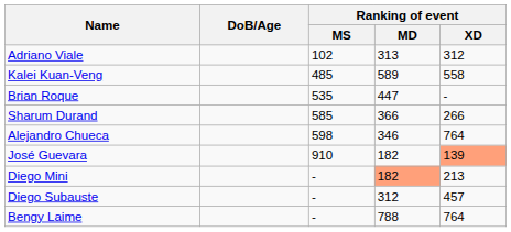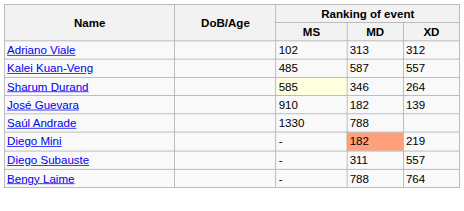 <table class="wikitable" style="width:600px; font-size:95%;">
 <tr>
 <th rowspan="2" align="left">Name</th>
 <th rowspan="2" align="left">DoB/Age</th>
 <th colspan="3" align="center">Ranking of event</th>
 </tr>
 <tr>
 <th align="center">MS</th>
 <th>MD</th>
 <th align="center">XD</th>
 </tr>
 <tr>
 <td><a href='#'>Adriano Viale</a></td>
 <td></td>
 <td>102</td>
 <td>313</td>
 <td>312</td>
 </tr>
 <tr>
 <td><a href='#'>Kalei Kuan-Veng</a></td>
 <td></td>
 <td>485</td>
-<td>589</td>
-<td>558</td>
-</tr>
-<tr>
-<td><a href='#'>Brian Roque</a></td>
-<td></td>
-<td>535</td>
-<td>447</td>
-<td>-</td>
+<td>587</td>
+<td>557</td>
 </tr>
 <tr>
 <td><a href='#'>Sharum Durand</a></td>
 <td></td>
-<td>585</td>
-<td>366</td>
-<td>266</td>
-</tr>
-<tr>
-<td><a href='#'>Alejandro Chueca</a></td>
-<td></td>
-<td>598</td>
+<td style="background: lightyellow;">585</td>
 <td>346</td>
-<td>764</td>
+<td>264</td>
 </tr>
 <tr>
 <td><a href='#'>José Guevara</a></td>
 <td></td>
 <td>910</td>
 <td>182</td>
-<td style="background: lightsalmon;">139</td>
+<td>139</td>
+</tr>
+<tr>
+<td><a href='#'>Saúl Andrade</a></td>
+<td></td>
+<td>1330</td>
+<td>788</td>
+<td></td>
 </tr>
 <tr>
 <td><a href='#'>Diego Mini</a></td>
 <td></td>
 <td>-</td>
 <td style="background: lightsalmon;">182</td>
-<td>213</td>
+<td>219</td>
 </tr>
 <tr>
 <td><a href='#'>Diego Subauste</a></td>
 <td></td>
 <td>-</td>
-<td>312</td>
-<td>457</td>
+<td>311</td>
+<td>557</td>
 </tr>
 <tr>
 <td><a href='#'>Bengy Laime</a></td>
 <td></td>
 <td>-</td>
 <td>788</td>
 <td>764</td>
 </tr>
 </table>
